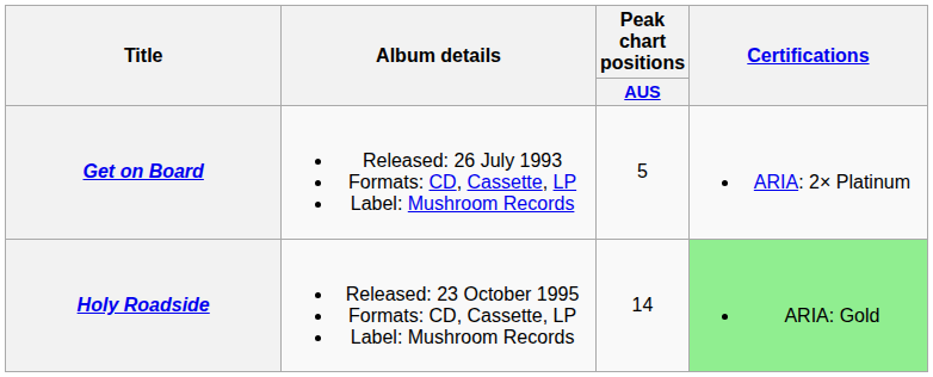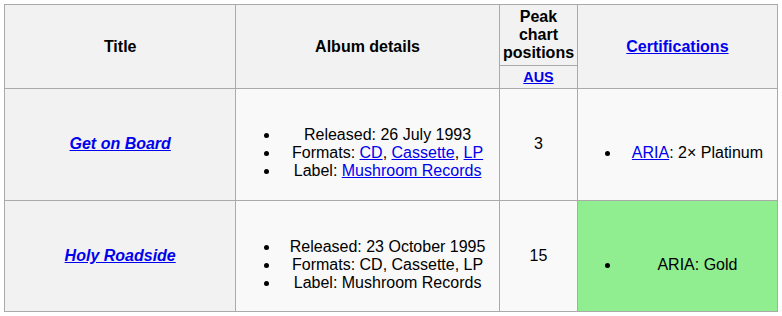 <table class="wikitable plainrowheaders" style="text-align:center;">
 <tr>
 <th scope="col" rowspan="2" style="width:14em;">Title</th>
 <th scope="col" rowspan="2" style="width:16em;">Album details</th>
 <th scope="col" colspan="1">Peak chart positions</th>
 <th scope="col" rowspan="2" style="width:12em;"><a href='#'>Certifications</a></th>
 </tr>
 <tr>
 <th scope="col" style="width:3em;font-size:90%;"><a href='#'>AUS</a><br></th>
 </tr>
 <tr>
 <th scope="row"><em><a href='#'>Get on Board</a></em></th>
 <td><br><ul><li>Released: 26 July 1993</li><li>Formats: <a href='#'>CD</a>, <a href='#'>Cassette</a>, <a href='#'>LP</a></li><li>Label: <a href='#'>Mushroom Records</a></li></ul></td>
-<td>5</td>
+<td>3</td>
 <td><br><ul><li><a href='#'>ARIA</a>: 2× Platinum</li></ul></td>
 </tr>
 <tr>
 <th scope="row"><em><a href='#'>Holy Roadside</a></em></th>
 <td><br><ul><li>Released: 23 October 1995</li><li>Formats: CD, Cassette, LP</li><li>Label: Mushroom Records</li></ul></td>
-<td>14</td>
+<td>15</td>
 <td style="background: lightgreen;"><br><ul><li>ARIA: Gold</li></ul></td>
 </tr>
 </table>
